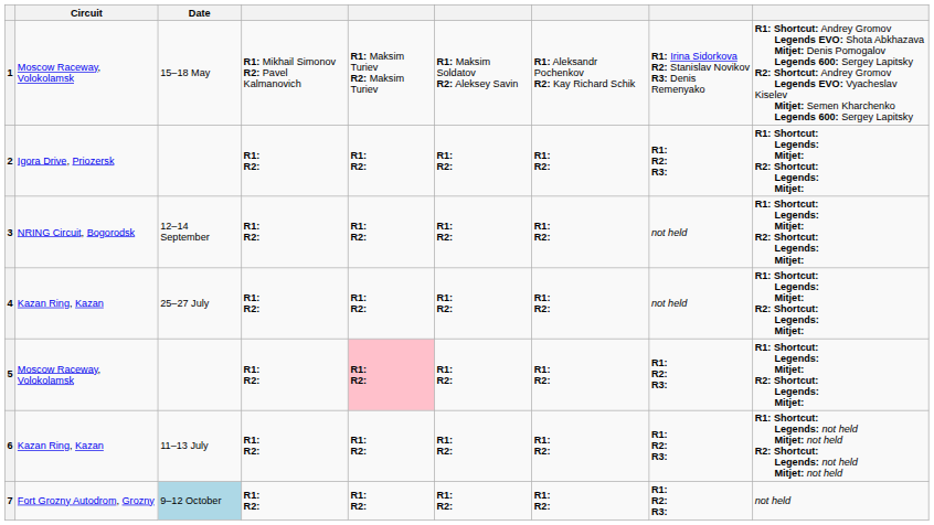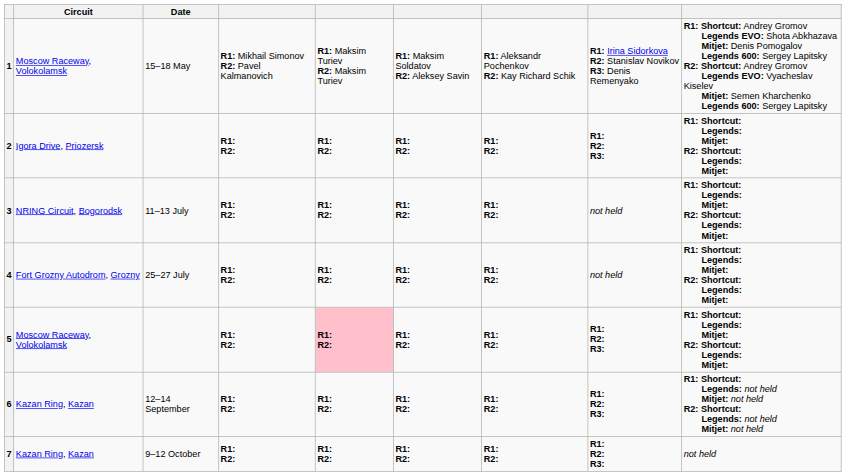 <table class="wikitable" style="font-size: 85%">
 <tr>
 <th></th>
 <th>Circuit</th>
 <th>Date</th>
 <th></th>
 <th></th>
 <th></th>
 <th></th>
 <th></th>
 <th></th>
 </tr>
 <tr>
 <th>1</th>
 <td><a href='#'>Moscow Raceway</a>, <a href='#'>Volokolamsk</a></td>
 <td>15–18 May</td>
 <td><strong>R1:</strong> Mikhail Simonov<br><strong>R2:</strong> Pavel Kalmanovich</td>
 <td><strong>R1:</strong> Maksim Turiev<br><strong>R2:</strong> Maksim Turiev</td>
 <td><strong>R1:</strong> Maksim Soldatov<br><strong>R2:</strong> Aleksey Savin</td>
 <td><strong>R1:</strong> Aleksandr Pochenkov<br><strong>R2:</strong> Kay Richard Schik</td>
 <td><strong>R1:</strong> <a href='#'>Irina Sidorkova</a><br><strong>R2:</strong> Stanislav Novikov<br><strong>R3:</strong> Denis Remenyako</td>
 <td><strong>R1:</strong> <strong>Shortcut:</strong> Andrey Gromov<br>       <strong>Legends EVO:</strong> Shota Abkhazava<br>       <strong>Mitjet:</strong> Denis Pomogalov<br>       <strong>Legends 600:</strong> Sergey Lapitsky<br><strong>R2:</strong> <strong>Shortcut:</strong> Andrey Gromov<br>       <strong>Legends EVO:</strong> Vyacheslav Kiselev<br>       <strong>Mitjet:</strong> Semen Kharchenko<br>       <strong>Legends 600:</strong> Sergey Lapitsky</td>
 </tr>
 <tr>
 <th>2</th>
 <td><a href='#'>Igora Drive</a>, <a href='#'>Priozersk</a></td>
 <td></td>
 <td><strong>R1:</strong> <br><strong>R2:</strong></td>
 <td><strong>R1:</strong> <br><strong>R2:</strong></td>
 <td><strong>R1:</strong> <br><strong>R2:</strong></td>
 <td><strong>R1:</strong> <br><strong>R2:</strong></td>
 <td><strong>R1:</strong> <br><strong>R2:</strong><br><strong>R3:</strong></td>
 <td><strong>R1:</strong> <strong>Shortcut:</strong> <br>       <strong>Legends:</strong> <br>       <strong>Mitjet:</strong> <br><strong>R2:</strong> <strong>Shortcut:</strong> <br>       <strong>Legends:</strong> <br>       <strong>Mitjet:</strong></td>
 </tr>
 <tr>
 <th>3</th>
 <td><a href='#'>NRING Circuit</a>, <a href='#'>Bogorodsk</a></td>
-<td>12–14 September</td>
+<td>11–13 July</td>
 <td><strong>R1:</strong> <br><strong>R2:</strong></td>
 <td><strong>R1:</strong> <br><strong>R2:</strong></td>
 <td><strong>R1:</strong> <br><strong>R2:</strong></td>
 <td><strong>R1:</strong> <br><strong>R2:</strong></td>
 <td><em>not held</em></td>
 <td><strong>R1:</strong> <strong>Shortcut:</strong> <br>       <strong>Legends:</strong> <br>       <strong>Mitjet:</strong> <br><strong>R2:</strong> <strong>Shortcut:</strong> <br>       <strong>Legends:</strong> <br>       <strong>Mitjet:</strong></td>
 </tr>
 <tr>
 <th>4</th>
-<td><a href='#'>Kazan Ring</a>, <a href='#'>Kazan</a></td>
+<td><a href='#'>Fort Grozny Autodrom</a>, <a href='#'>Grozny</a></td>
 <td>25–27 July</td>
 <td><strong>R1:</strong> <br><strong>R2:</strong></td>
 <td><strong>R1:</strong> <br><strong>R2:</strong></td>
 <td><strong>R1:</strong> <br><strong>R2:</strong></td>
 <td><strong>R1:</strong> <br><strong>R2:</strong></td>
 <td><em>not held</em></td>
 <td><strong>R1:</strong> <strong>Shortcut:</strong> <br>       <strong>Legends:</strong> <br>       <strong>Mitjet:</strong> <br><strong>R2:</strong> <strong>Shortcut:</strong> <br>       <strong>Legends:</strong> <br>       <strong>Mitjet:</strong></td>
 </tr>
 <tr>
 <th>5</th>
 <td><a href='#'>Moscow Raceway</a>, <a href='#'>Volokolamsk</a></td>
 <td></td>
 <td><strong>R1:</strong> <br><strong>R2:</strong></td>
 <td style="background: pink;"><strong>R1:</strong> <br><strong>R2:</strong></td>
 <td><strong>R1:</strong> <br><strong>R2:</strong></td>
 <td><strong>R1:</strong> <br><strong>R2:</strong></td>
 <td><strong>R1:</strong> <br><strong>R2:</strong><br><strong>R3:</strong></td>
 <td><strong>R1:</strong> <strong>Shortcut:</strong> <br>       <strong>Legends:</strong> <br>       <strong>Mitjet:</strong> <br><strong>R2:</strong> <strong>Shortcut:</strong> <br>       <strong>Legends:</strong> <br>       <strong>Mitjet:</strong></td>
 </tr>
 <tr>
 <th>6</th>
 <td><a href='#'>Kazan Ring</a>, <a href='#'>Kazan</a></td>
-<td>11–13 July</td>
+<td>12–14 September</td>
 <td><strong>R1:</strong> <br><strong>R2:</strong></td>
 <td><strong>R1:</strong> <br><strong>R2:</strong></td>
 <td><strong>R1:</strong> <br><strong>R2:</strong></td>
 <td><strong>R1:</strong> <br><strong>R2:</strong></td>
 <td><strong>R1:</strong> <br><strong>R2:</strong><br><strong>R3:</strong></td>
 <td><strong>R1:</strong> <strong>Shortcut:</strong> <br>       <strong>Legends:</strong> <em>not held</em><br>       <strong>Mitjet:</strong> <em>not held</em><br><strong>R2:</strong> <strong>Shortcut:</strong> <br>       <strong>Legends:</strong> <em>not held</em><br>       <strong>Mitjet:</strong> <em>not held</em></td>
 </tr>
 <tr>
 <th>7</th>
-<td><a href='#'>Fort Grozny Autodrom</a>, <a href='#'>Grozny</a></td>
-<td style="background: lightblue;">9–12 October</td>
+<td><a href='#'>Kazan Ring</a>, <a href='#'>Kazan</a></td>
+<td>9–12 October</td>
 <td><strong>R1:</strong> <br><strong>R2:</strong></td>
 <td><strong>R1:</strong> <br><strong>R2:</strong></td>
 <td><strong>R1:</strong> <br><strong>R2:</strong></td>
 <td><strong>R1:</strong> <br><strong>R2:</strong></td>
 <td><strong>R1:</strong> <br><strong>R2:</strong><br><strong>R3:</strong></td>
 <td><em>not held</em></td>
 </tr>
 </table>
